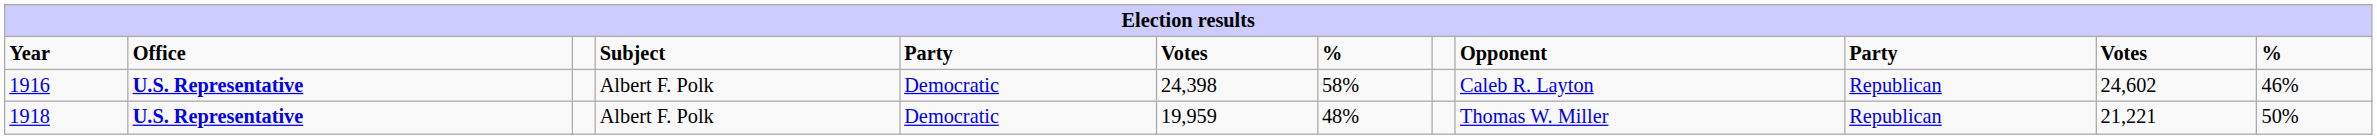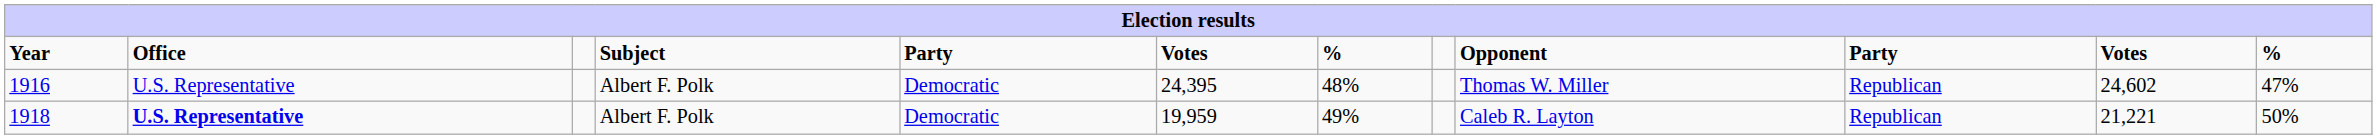 <table class=wikitable style="width: 94%" style="text-align: center;" align="center">
 <tr bgcolor=#cccccc>
 <th colspan=12 style="background: #ccccff;">Election results</th>
 </tr>
 <tr>
 <td><strong>Year</strong></td>
 <td><strong>Office</strong></td>
 <td></td>
 <td><strong>Subject</strong></td>
 <td><strong>Party</strong></td>
 <td><strong>Votes</strong></td>
 <td><strong>%</strong></td>
 <td></td>
 <td><strong>Opponent</strong></td>
 <td><strong>Party</strong></td>
 <td><strong>Votes</strong></td>
 <td><strong>%</strong></td>
 </tr>
 <tr>
 <td><a href='#'>1916</a></td>
-<td><strong><a href='#'>U.S. Representative</a></strong></td>
+<td><a href='#'>U.S. Representative</a></td>
 <td></td>
 <td>Albert F. Polk</td>
 <td><a href='#'>Democratic</a></td>
-<td>24,398</td>
-<td>58%</td>
+<td>24,395</td>
+<td>48%</td>
 <td></td>
-<td><a href='#'>Caleb R. Layton</a></td>
+<td><a href='#'>Thomas W. Miller</a></td>
 <td><a href='#'>Republican</a></td>
 <td>24,602</td>
-<td>46%</td>
+<td>47%</td>
 </tr>
 <tr>
 <td><a href='#'>1918</a></td>
 <td><strong><a href='#'>U.S. Representative</a></strong></td>
 <td></td>
 <td>Albert F. Polk</td>
 <td><a href='#'>Democratic</a></td>
 <td>19,959</td>
-<td>48%</td>
+<td>49%</td>
 <td></td>
-<td><a href='#'>Thomas W. Miller</a></td>
+<td><a href='#'>Caleb R. Layton</a></td>
 <td><a href='#'>Republican</a></td>
 <td>21,221</td>
 <td>50%</td>
 </tr>
 </table>
